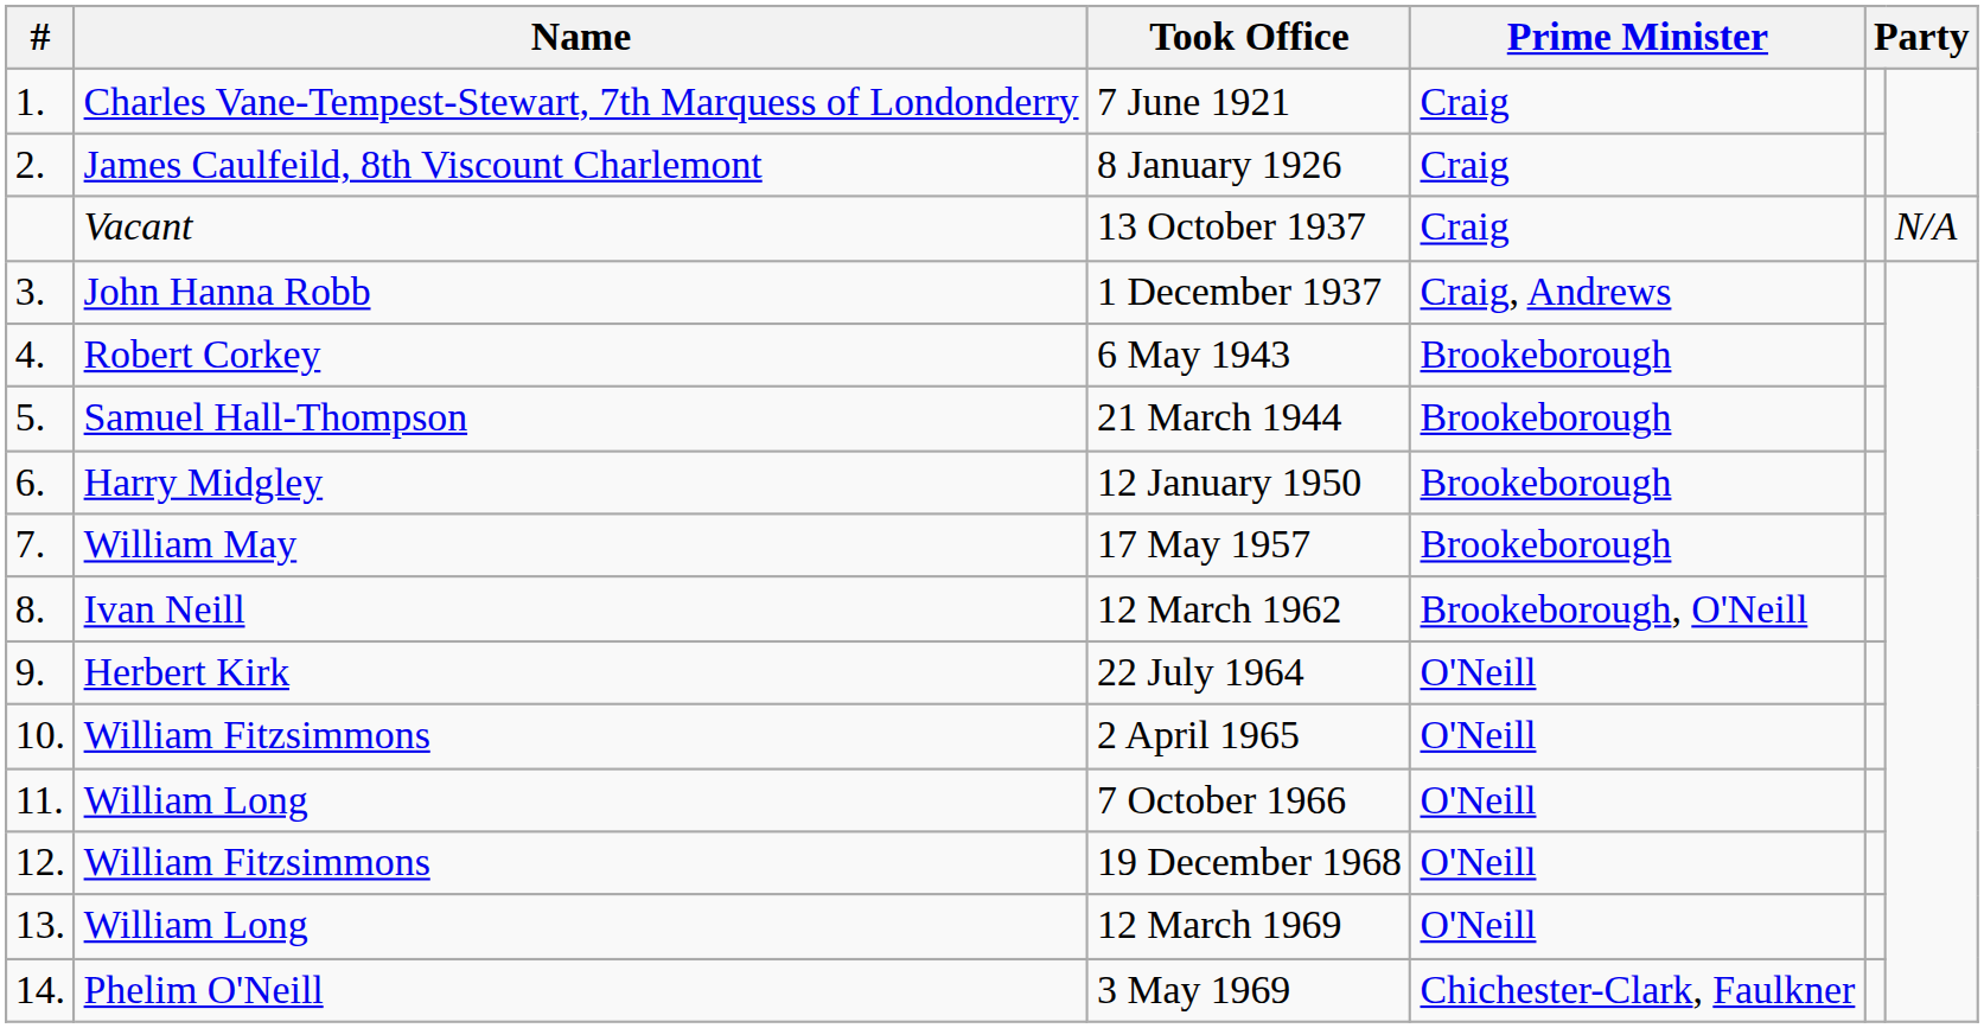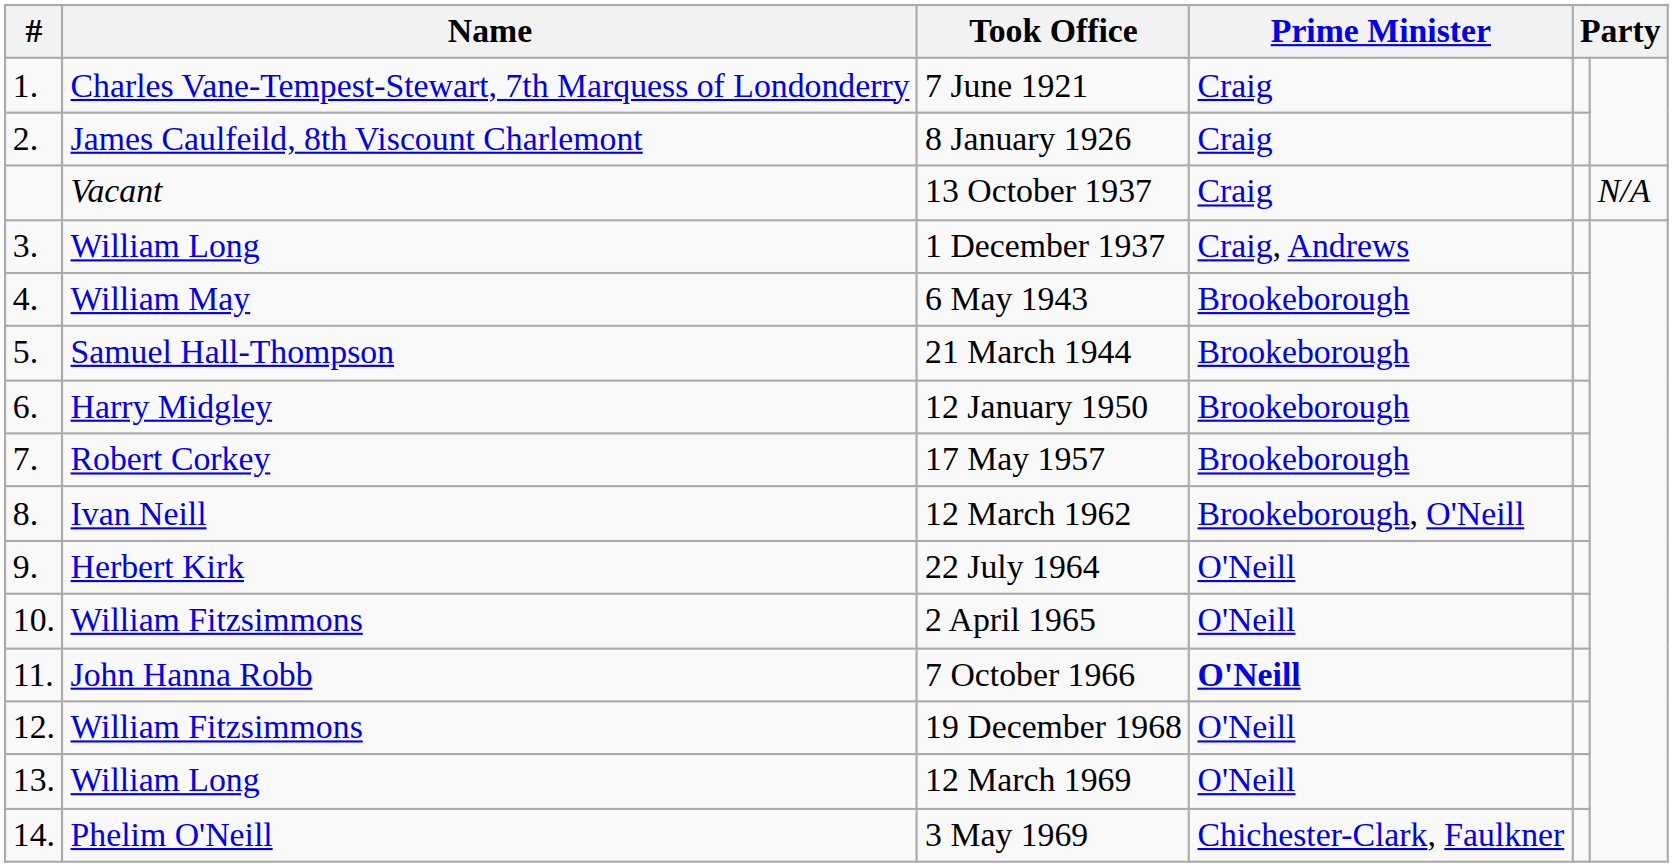 <table class="wikitable">
 <tr>
 <th>#</th>
 <th>Name</th>
 <th>Took Office</th>
 <th><a href='#'>Prime Minister</a></th>
 <th colspan=2>Party</th>
 </tr>
 <tr>
 <td>1.</td>
 <td><a href='#'>Charles Vane-Tempest-Stewart, 7th Marquess of Londonderry</a></td>
 <td>7 June 1921</td>
 <td><a href='#'>Craig</a></td>
 <td></td>
 </tr>
 <tr>
 <td>2.</td>
 <td><a href='#'>James Caulfeild, 8th Viscount Charlemont</a></td>
 <td>8 January 1926</td>
 <td><a href='#'>Craig</a></td>
 <td></td>
 </tr>
 <tr>
 <td></td>
 <td><em>Vacant</em></td>
 <td>13 October 1937</td>
 <td><a href='#'>Craig</a></td>
 <td></td>
 <td><em>N/A</em></td>
 </tr>
 <tr>
 <td>3.</td>
-<td><a href='#'>John Hanna Robb</a></td>
+<td><a href='#'>William Long</a></td>
 <td>1 December 1937</td>
 <td><a href='#'>Craig</a>, <a href='#'>Andrews</a></td>
 <td></td>
 </tr>
 <tr>
 <td>4.</td>
-<td><a href='#'>Robert Corkey</a></td>
+<td><a href='#'>William May</a></td>
 <td>6 May 1943</td>
 <td><a href='#'>Brookeborough</a></td>
 <td></td>
 </tr>
 <tr>
 <td>5.</td>
 <td><a href='#'>Samuel Hall-Thompson</a></td>
 <td>21 March 1944</td>
 <td><a href='#'>Brookeborough</a></td>
 <td></td>
 </tr>
 <tr>
 <td>6.</td>
 <td><a href='#'>Harry Midgley</a></td>
 <td>12 January 1950</td>
 <td><a href='#'>Brookeborough</a></td>
 <td></td>
 </tr>
 <tr>
 <td>7.</td>
-<td><a href='#'>William May</a></td>
+<td><a href='#'>Robert Corkey</a></td>
 <td>17 May 1957</td>
 <td><a href='#'>Brookeborough</a></td>
 <td></td>
 </tr>
 <tr>
 <td>8.</td>
 <td><a href='#'>Ivan Neill</a></td>
 <td>12 March 1962</td>
 <td><a href='#'>Brookeborough</a>, <a href='#'>O'Neill</a></td>
 <td></td>
 </tr>
 <tr>
 <td>9.</td>
 <td><a href='#'>Herbert Kirk</a></td>
 <td>22 July 1964</td>
 <td><a href='#'>O'Neill</a></td>
 <td></td>
 </tr>
 <tr>
 <td>10.</td>
 <td><a href='#'>William Fitzsimmons</a></td>
 <td>2 April 1965</td>
 <td><a href='#'>O'Neill</a></td>
 <td></td>
 </tr>
 <tr>
 <td>11.</td>
-<td><a href='#'>William Long</a></td>
+<td><a href='#'>John Hanna Robb</a></td>
 <td>7 October 1966</td>
-<td><a href='#'>O'Neill</a></td>
+<td><strong><a href='#'>O'Neill</a></strong></td>
 <td></td>
 </tr>
 <tr>
 <td>12.</td>
 <td><a href='#'>William Fitzsimmons</a></td>
 <td>19 December 1968</td>
 <td><a href='#'>O'Neill</a></td>
 <td></td>
 </tr>
 <tr>
 <td>13.</td>
 <td><a href='#'>William Long</a></td>
 <td>12 March 1969</td>
 <td><a href='#'>O'Neill</a></td>
 <td></td>
 </tr>
 <tr>
 <td>14.</td>
 <td><a href='#'>Phelim O'Neill</a></td>
 <td>3 May 1969</td>
 <td><a href='#'>Chichester-Clark</a>, <a href='#'>Faulkner</a></td>
 <td></td>
 </tr>
 </table>
